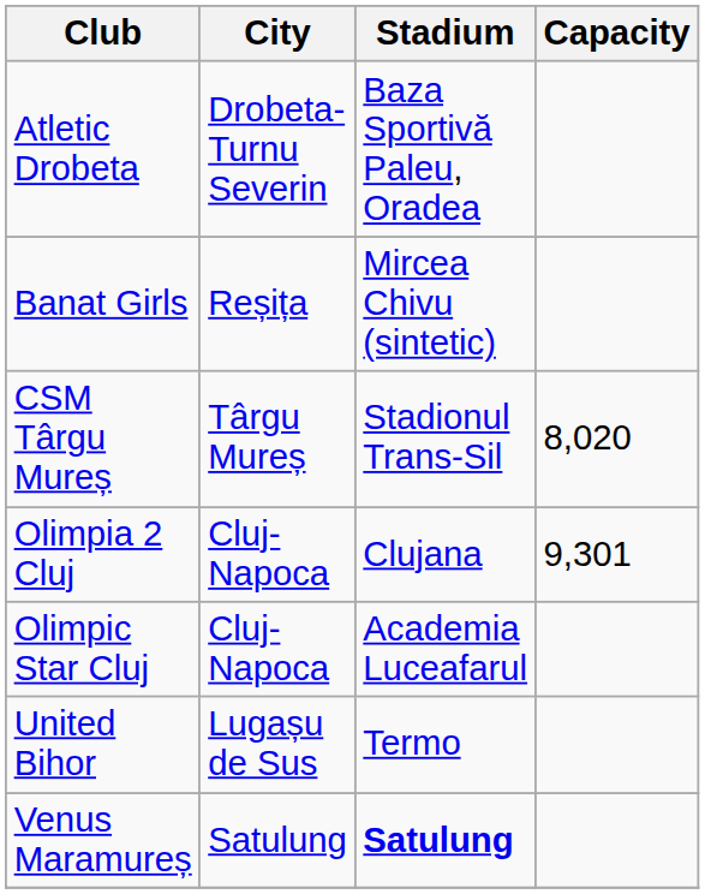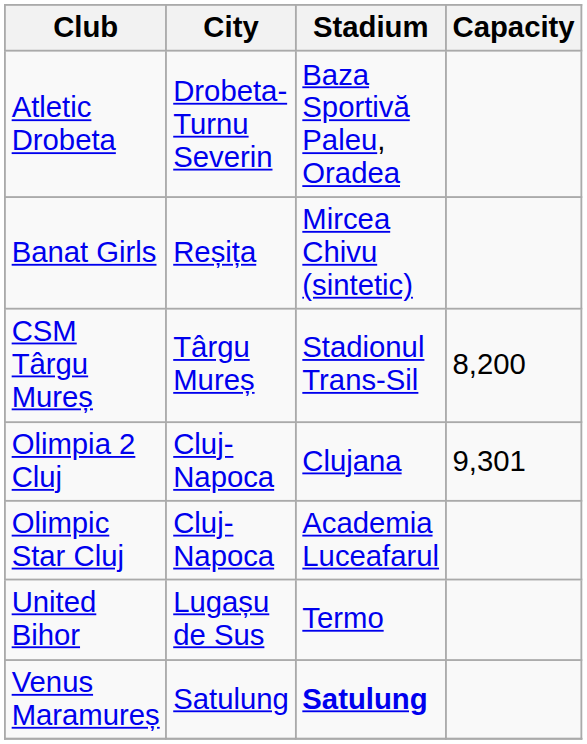 <table class="wikitable sortable" width="50%">
 <tr>
 <th>Club</th>
 <th>City</th>
 <th>Stadium</th>
 <th>Capacity</th>
 </tr>
 <tr>
 <td><a href='#'>Atletic Drobeta</a></td>
 <td><a href='#'>Drobeta-Turnu Severin</a></td>
 <td><a href='#'>Baza Sportivă Paleu</a>, <a href='#'>Oradea</a></td>
 <td></td>
 </tr>
 <tr>
 <td><a href='#'>Banat Girls</a></td>
 <td><a href='#'>Reșița</a></td>
 <td><a href='#'>Mircea Chivu (sintetic)</a></td>
 <td></td>
 </tr>
 <tr>
 <td><a href='#'>CSM Târgu Mureș</a></td>
 <td><a href='#'>Târgu Mureș</a></td>
 <td><a href='#'>Stadionul Trans-Sil</a></td>
-<td>8,020</td>
+<td>8,200</td>
 </tr>
 <tr>
 <td><a href='#'>Olimpia 2 Cluj</a></td>
 <td><a href='#'>Cluj-Napoca</a></td>
 <td><a href='#'>Clujana</a></td>
 <td>9,301</td>
 </tr>
 <tr>
 <td><a href='#'>Olimpic Star Cluj</a></td>
 <td><a href='#'>Cluj-Napoca</a></td>
 <td><a href='#'>Academia Luceafarul</a></td>
 <td></td>
 </tr>
 <tr>
 <td><a href='#'>United Bihor</a></td>
 <td><a href='#'>Lugașu de Sus</a></td>
 <td><a href='#'>Termo</a></td>
 <td></td>
 </tr>
 <tr>
 <td><a href='#'>Venus Maramureș</a></td>
 <td><a href='#'>Satulung</a></td>
 <td><strong><a href='#'>Satulung</a></strong></td>
 <td></td>
 </tr>
 <tr>
 </tr>
 </table>
